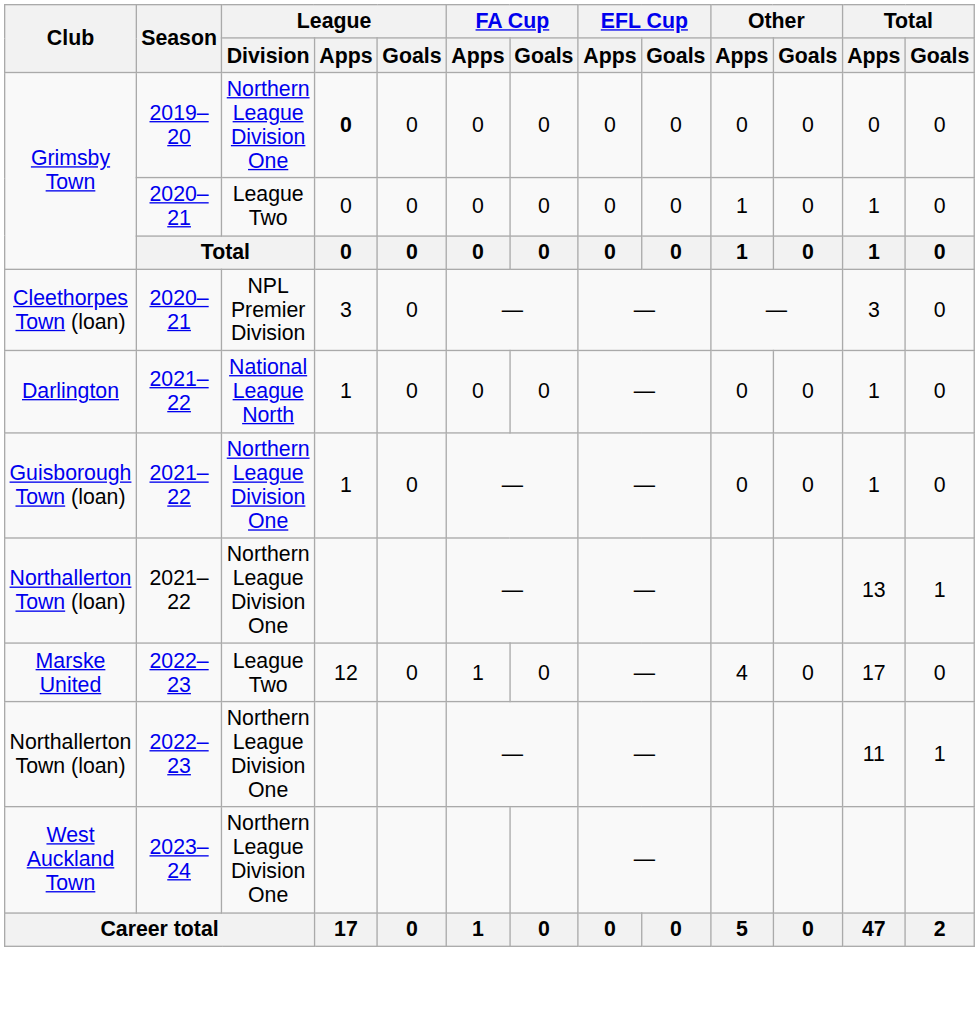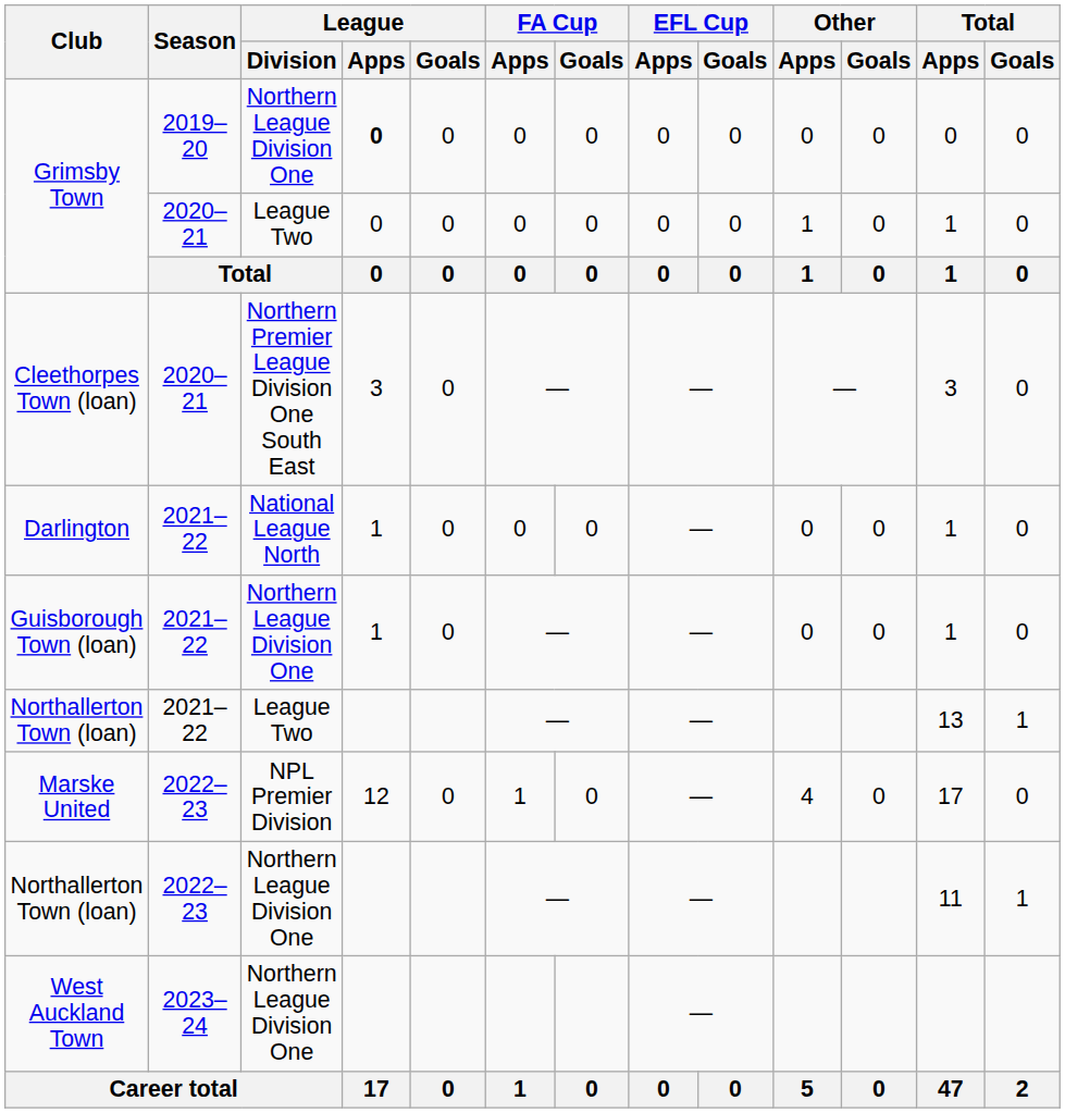 <table class="wikitable" style="text-align: center">
 <tr>
 <th rowspan="2">Club</th>
 <th rowspan="2">Season</th>
 <th colspan="3">League</th>
 <th colspan="2"><a href='#'>FA Cup</a></th>
 <th colspan="2"><a href='#'>EFL Cup</a></th>
 <th colspan="2">Other</th>
 <th colspan="2">Total</th>
 </tr>
 <tr>
 <th>Division</th>
 <th>Apps</th>
 <th>Goals</th>
 <th>Apps</th>
 <th>Goals</th>
 <th>Apps</th>
 <th>Goals</th>
 <th>Apps</th>
 <th>Goals</th>
 <th>Apps</th>
 <th>Goals</th>
 </tr>
 <tr>
 <td rowspan="3"><a href='#'>Grimsby Town</a></td>
 <td><a href='#'>2019–20</a></td>
 <td><a href='#'>Northern League Division One</a></td>
 <td><strong>0</strong></td>
 <td>0</td>
 <td>0</td>
 <td>0</td>
 <td>0</td>
 <td>0</td>
 <td>0</td>
 <td>0</td>
 <td>0</td>
 <td>0</td>
 </tr>
 <tr>
 <td><a href='#'>2020–21</a></td>
 <td>League Two</td>
 <td>0</td>
 <td>0</td>
 <td>0</td>
 <td>0</td>
 <td>0</td>
 <td>0</td>
 <td>1</td>
 <td>0</td>
 <td>1</td>
 <td>0</td>
 </tr>
 <tr>
 <th colspan="2">Total</th>
 <th>0</th>
 <th>0</th>
 <th>0</th>
 <th>0</th>
 <th>0</th>
 <th>0</th>
 <th>1</th>
 <th>0</th>
 <th>1</th>
 <th>0</th>
 </tr>
 <tr>
 <td><a href='#'>Cleethorpes Town</a> (loan)</td>
 <td><a href='#'>2020–21</a></td>
-<td>NPL Premier Division</td>
+<td><a href='#'>Northern Premier League</a><br>Division One South East</td>
 <td>3</td>
 <td>0</td>
 <td colspan="2">—</td>
 <td colspan="2">—</td>
 <td colspan="2">—</td>
 <td>3</td>
 <td>0</td>
 </tr>
 <tr>
 <td><a href='#'>Darlington</a></td>
 <td><a href='#'>2021–22</a></td>
 <td><a href='#'>National League North</a></td>
 <td>1</td>
 <td>0</td>
 <td>0</td>
 <td>0</td>
 <td colspan="2">—</td>
 <td>0</td>
 <td>0</td>
 <td>1</td>
 <td>0</td>
 </tr>
 <tr>
 <td><a href='#'>Guisborough Town</a> (loan)</td>
 <td><a href='#'>2021–22</a></td>
 <td><a href='#'>Northern League Division One</a></td>
 <td>1</td>
 <td>0</td>
 <td colspan="2">—</td>
 <td colspan="2">—</td>
 <td>0</td>
 <td>0</td>
 <td>1</td>
 <td>0</td>
 </tr>
 <tr>
 <td><a href='#'>Northallerton Town</a> (loan)</td>
 <td>2021–22</td>
-<td>Northern League Division One</td>
+<td>League Two</td>
 <td></td>
 <td></td>
 <td colspan="2">—</td>
 <td colspan="2">—</td>
 <td></td>
 <td></td>
 <td>13</td>
 <td>1</td>
 </tr>
 <tr>
 <td><a href='#'>Marske United</a></td>
 <td><a href='#'>2022–23</a></td>
-<td>League Two</td>
+<td>NPL Premier Division</td>
 <td>12</td>
 <td>0</td>
 <td>1</td>
 <td>0</td>
 <td colspan="2">—</td>
 <td>4</td>
 <td>0</td>
 <td>17</td>
 <td>0</td>
 </tr>
 <tr>
 <td>Northallerton Town (loan)</td>
 <td><a href='#'>2022–23</a></td>
 <td>Northern League Division One</td>
 <td></td>
 <td></td>
 <td colspan="2">—</td>
 <td colspan="2">—</td>
 <td></td>
 <td></td>
 <td>11</td>
 <td>1</td>
 </tr>
 <tr>
 <td><a href='#'>West Auckland Town</a></td>
 <td><a href='#'>2023–24</a></td>
 <td>Northern League Division One</td>
 <td></td>
 <td></td>
 <td></td>
 <td></td>
 <td colspan="2">—</td>
 <td></td>
 <td></td>
 <td></td>
 <td></td>
 </tr>
 <tr>
 <th colspan="3">Career total</th>
 <th>17</th>
 <th>0</th>
 <th>1</th>
 <th>0</th>
 <th>0</th>
 <th>0</th>
 <th>5</th>
 <th>0</th>
 <th>47</th>
 <th>2</th>
 </tr>
 </table>
